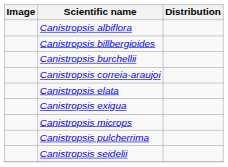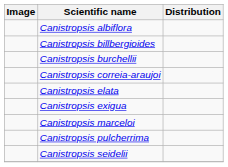 <table class="wikitable sortable">
 <tr>
 <th>Image</th>
 <th>Scientific name</th>
 <th>Distribution</th>
 </tr>
 <tr>
 <td></td>
 <td><em><a href='#'>Canistropsis albiflora</a></em> </td>
 <td></td>
 </tr>
 <tr>
 <td></td>
 <td><em><a href='#'>Canistropsis billbergioides</a></em> </td>
 <td></td>
 </tr>
 <tr>
 <td></td>
 <td><em><a href='#'>Canistropsis burchellii</a></em> </td>
 <td></td>
 </tr>
 <tr>
 <td></td>
 <td><em><a href='#'>Canistropsis correia-araujoi</a></em> </td>
 <td></td>
 </tr>
 <tr>
 <td></td>
 <td><em><a href='#'>Canistropsis elata</a></em> </td>
 <td></td>
 </tr>
 <tr>
 <td></td>
 <td><em><a href='#'>Canistropsis exigua</a></em> </td>
 <td></td>
 </tr>
 <tr>
 <td></td>
-<td><em><a href='#'>Canistropsis microps</a></em> </td>
+<td><em><a href='#'>Canistropsis marceloi</a></em> </td>
 <td></td>
 </tr>
 <tr>
 <td></td>
 <td><em><a href='#'>Canistropsis pulcherrima</a></em> </td>
 <td></td>
 </tr>
 <tr>
 <td></td>
 <td><em><a href='#'>Canistropsis seidelii</a></em> </td>
 <td></td>
 </tr>
 <tr>
 </tr>
 </table>
